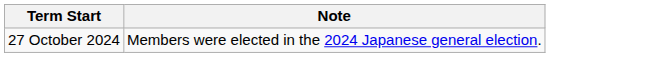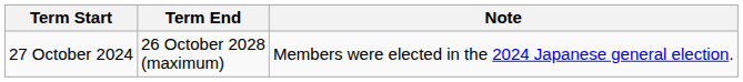 <table class="wikitable">
 <tr>
 <th>Term Start</th>
+<th>Term End</th>
 <th>Note</th>
 </tr>
 <tr>
 <td>27 October 2024</td>
+<td>26 October 2028<br>(maximum)</td>
 <td>Members were elected in the <a href='#'>2024 Japanese general election</a>.</td>
 </tr>
 </table>
